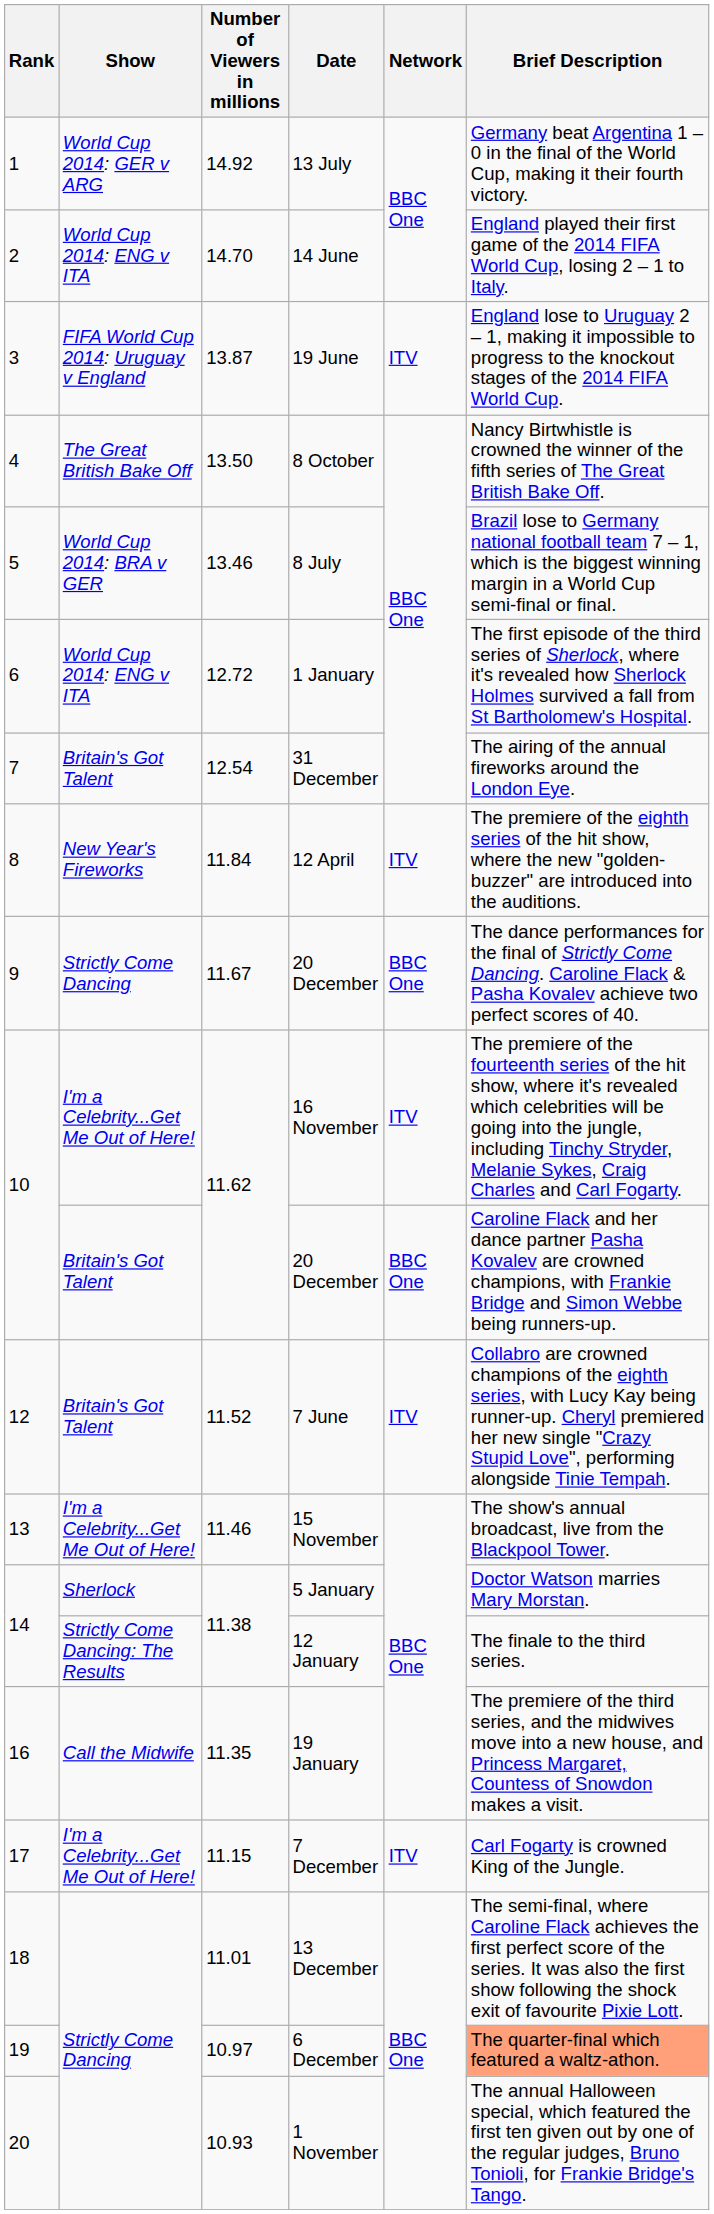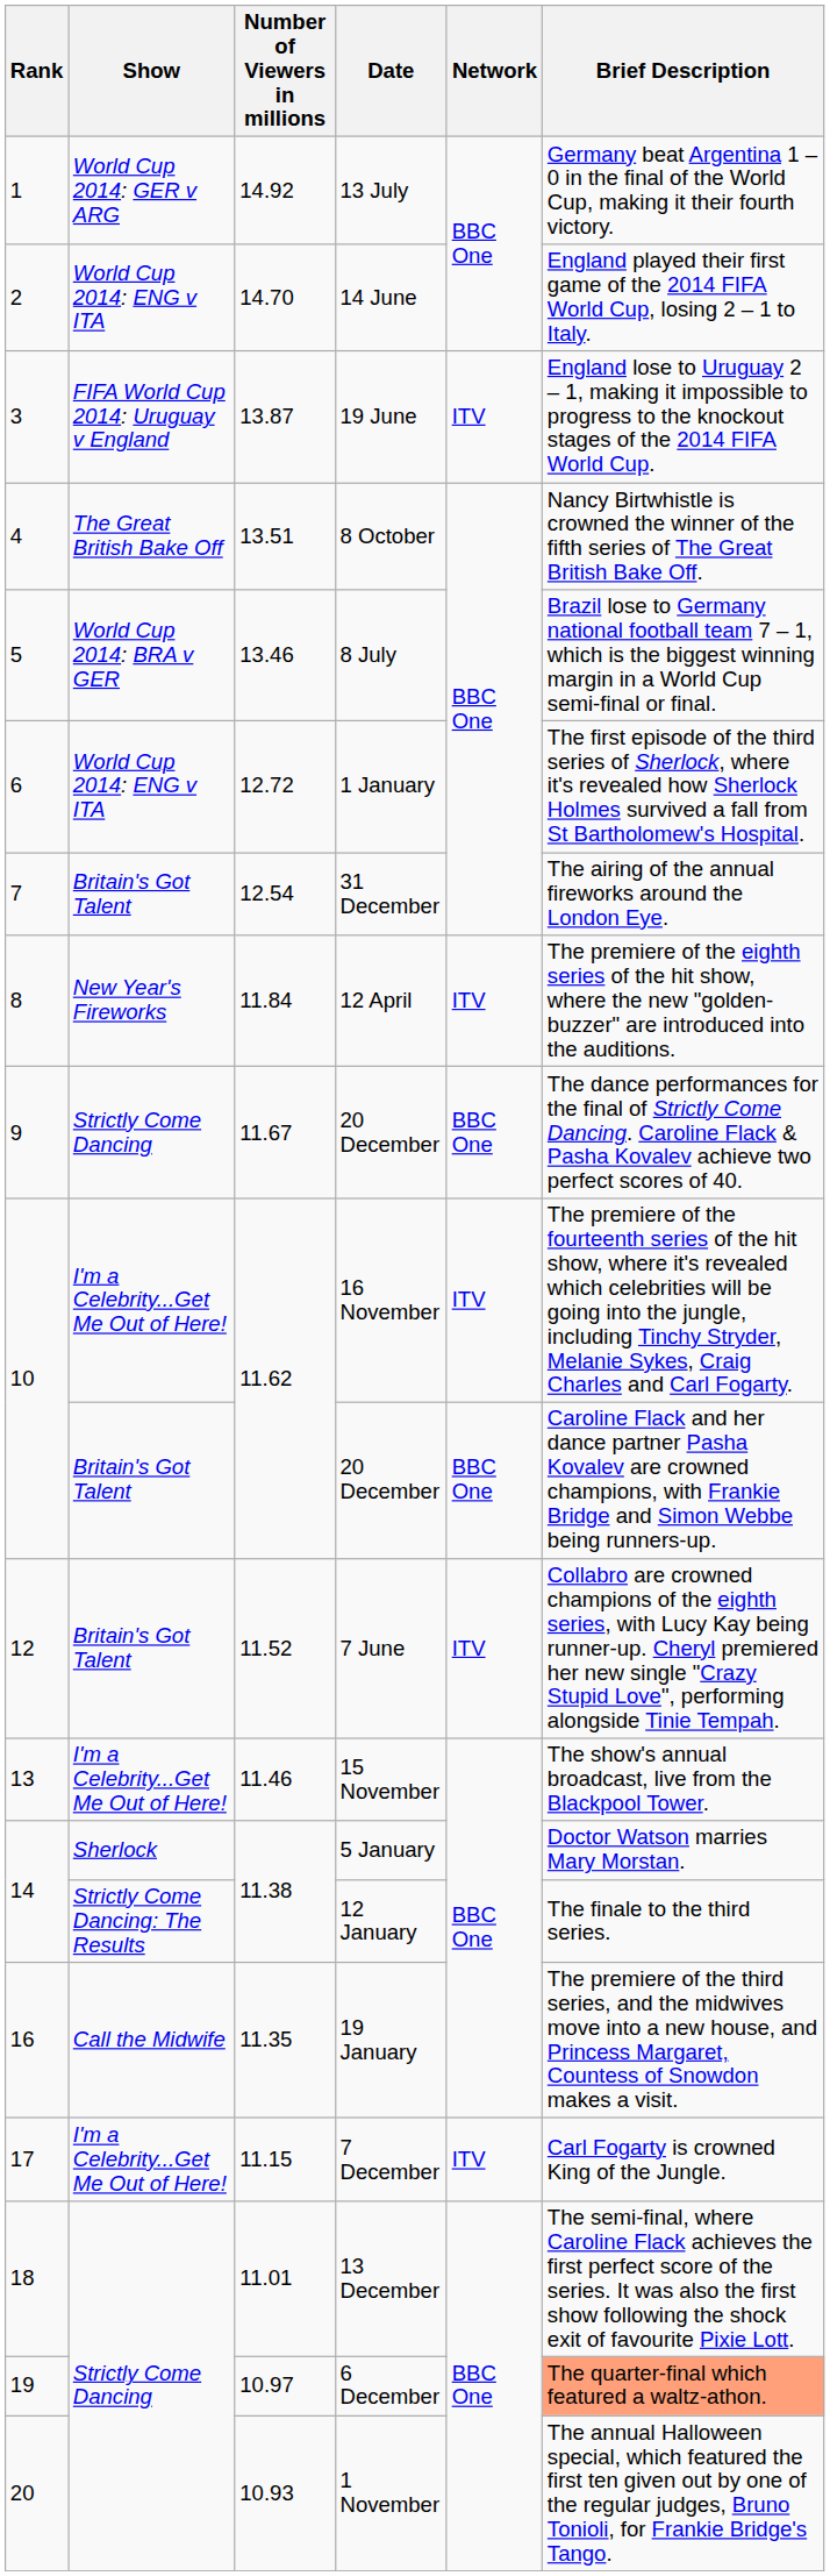 <table class="sortable wikitable">
 <tr>
 <th>Rank</th>
 <th>Show</th>
 <th>Number of Viewers<br>in millions</th>
 <th>Date</th>
 <th>Network</th>
 <th>Brief Description</th>
 </tr>
 <tr>
 <td>1</td>
 <td><em><a href='#'>World Cup 2014</a>: <a href='#'>GER v ARG</a></em></td>
 <td>14.92</td>
 <td>13 July</td>
 <td rowspan="2"><a href='#'>BBC One</a></td>
 <td><a href='#'>Germany</a> beat <a href='#'>Argentina</a> 1 – 0 in the final of the World Cup, making it their fourth victory.</td>
 </tr>
 <tr>
 <td>2</td>
 <td><em><a href='#'>World Cup 2014</a>: <a href='#'>ENG v ITA</a></em></td>
 <td>14.70</td>
 <td>14 June</td>
 <td><a href='#'>England</a> played their first game of the <a href='#'>2014 FIFA World Cup</a>, losing 2 – 1 to <a href='#'>Italy</a>.</td>
 </tr>
 <tr>
 <td>3</td>
 <td><em><a href='#'>FIFA World Cup 2014</a>: <a href='#'>Uruguay v England</a></em></td>
 <td>13.87</td>
 <td>19 June</td>
 <td><a href='#'>ITV</a></td>
 <td><a href='#'>England</a> lose to <a href='#'>Uruguay</a> 2 – 1, making it impossible to progress to the knockout stages of the <a href='#'>2014 FIFA World Cup</a>.</td>
 </tr>
 <tr>
 <td>4</td>
 <td><em><a href='#'>The Great British Bake Off</a></em></td>
-<td>13.50</td>
+<td>13.51</td>
 <td>8 October</td>
 <td rowspan="4"><a href='#'>BBC One</a></td>
 <td>Nancy Birtwhistle is crowned the winner of the fifth series of <a href='#'>The Great British Bake Off</a>.</td>
 </tr>
 <tr>
 <td>5</td>
 <td><em><a href='#'>World Cup 2014</a>: <a href='#'>BRA v GER</a></em></td>
 <td>13.46</td>
 <td>8 July</td>
 <td><a href='#'>Brazil</a> lose to <a href='#'>Germany national football team</a> 7 – 1, which is the biggest winning margin in a World Cup semi-final or final.</td>
 </tr>
 <tr>
 <td>6</td>
 <td><em><a href='#'>World Cup 2014</a>: <a href='#'>ENG v ITA</a></em></td>
 <td>12.72</td>
 <td>1 January</td>
 <td>The first episode of the third series of <em><a href='#'>Sherlock</a></em>, where it's revealed how <a href='#'>Sherlock Holmes</a> survived a fall from <a href='#'>St Bartholomew's Hospital</a>.</td>
 </tr>
 <tr>
 <td>7</td>
 <td><em><a href='#'>Britain's Got Talent</a></em></td>
 <td>12.54</td>
 <td>31 December</td>
 <td>The airing of the annual fireworks around the <a href='#'>London Eye</a>.</td>
 </tr>
 <tr>
 <td>8</td>
 <td><em><a href='#'>New Year's Fireworks</a></em></td>
 <td>11.84</td>
 <td>12 April</td>
 <td><a href='#'>ITV</a></td>
 <td>The premiere of the <a href='#'>eighth series</a> of the hit show, where the new "golden-buzzer" are introduced into the auditions.</td>
 </tr>
 <tr>
 <td>9</td>
 <td><em><a href='#'>Strictly Come Dancing</a></em></td>
 <td>11.67</td>
 <td>20 December</td>
 <td><a href='#'>BBC One</a></td>
 <td>The dance performances for the final of <em><a href='#'>Strictly Come Dancing</a></em>. <a href='#'>Caroline Flack</a> & <a href='#'>Pasha Kovalev</a> achieve two perfect scores of 40.</td>
 </tr>
 <tr>
 <td rowspan="2">10</td>
 <td><em><a href='#'>I'm a Celebrity...Get Me Out of Here!</a></em></td>
 <td rowspan="2">11.62</td>
 <td>16 November</td>
 <td><a href='#'>ITV</a></td>
 <td>The premiere of the <a href='#'>fourteenth series</a> of the hit show, where it's revealed which celebrities will be going into the jungle, including <a href='#'>Tinchy Stryder</a>, <a href='#'>Melanie Sykes</a>, <a href='#'>Craig Charles</a> and <a href='#'>Carl Fogarty</a>.</td>
 </tr>
 <tr>
 <td><em><a href='#'>Britain's Got Talent</a></em></td>
 <td>20 December</td>
 <td><a href='#'>BBC One</a></td>
 <td><a href='#'>Caroline Flack</a> and her dance partner <a href='#'>Pasha Kovalev</a> are crowned champions, with <a href='#'>Frankie Bridge</a> and <a href='#'>Simon Webbe</a> being runners-up.</td>
 </tr>
 <tr>
 <td>12</td>
 <td><em><a href='#'>Britain's Got Talent</a></em></td>
 <td>11.52</td>
 <td>7 June</td>
 <td><a href='#'>ITV</a></td>
 <td><a href='#'>Collabro</a> are crowned champions of the <a href='#'>eighth series</a>, with Lucy Kay being runner-up. <a href='#'>Cheryl</a> premiered her new single "<a href='#'>Crazy Stupid Love</a>", performing alongside <a href='#'>Tinie Tempah</a>.</td>
 </tr>
 <tr>
 <td>13</td>
 <td><em><a href='#'>I'm a Celebrity...Get Me Out of Here!</a></em></td>
 <td>11.46</td>
 <td>15 November</td>
 <td rowspan="4"><a href='#'>BBC One</a></td>
 <td>The show's annual broadcast, live from the <a href='#'>Blackpool Tower</a>.</td>
 </tr>
 <tr>
 <td rowspan="2">14</td>
 <td><em><a href='#'>Sherlock</a></em></td>
 <td rowspan="2">11.38</td>
 <td>5 January</td>
 <td><a href='#'>Doctor Watson</a> marries <a href='#'>Mary Morstan</a>.</td>
 </tr>
 <tr>
 <td><em><a href='#'>Strictly Come Dancing: The Results</a></em></td>
 <td>12 January</td>
 <td>The finale to the third series.</td>
 </tr>
 <tr>
 <td>16</td>
 <td><em><a href='#'>Call the Midwife</a></em></td>
 <td>11.35</td>
 <td>19 January</td>
 <td>The premiere of the third series, and the midwives move into a new house, and <a href='#'>Princess Margaret, Countess of Snowdon</a> makes a visit.</td>
 </tr>
 <tr>
 <td>17</td>
 <td><em><a href='#'>I'm a Celebrity...Get Me Out of Here!</a></em></td>
 <td>11.15</td>
 <td>7 December</td>
 <td><a href='#'>ITV</a></td>
 <td><a href='#'>Carl Fogarty</a> is crowned King of the Jungle.</td>
 </tr>
 <tr>
 <td>18</td>
 <td rowspan="3"><em><a href='#'>Strictly Come Dancing</a></em></td>
 <td>11.01</td>
 <td>13 December</td>
 <td rowspan="3"><a href='#'>BBC One</a></td>
 <td>The semi-final, where <a href='#'>Caroline Flack</a> achieves the first perfect score of the series. It was also the first show following the shock exit of favourite <a href='#'>Pixie Lott</a>.</td>
 </tr>
 <tr>
 <td>19</td>
 <td>10.97</td>
 <td>6 December</td>
 <td style="background: lightsalmon;">The quarter-final which featured a waltz-athon.</td>
 </tr>
 <tr>
 <td>20</td>
 <td>10.93</td>
 <td>1 November</td>
 <td>The annual Halloween special, which featured the first ten given out by one of the regular judges, <a href='#'>Bruno Tonioli</a>, for <a href='#'>Frankie Bridge's</a> <a href='#'>Tango</a>.</td>
 </tr>
 </table>
